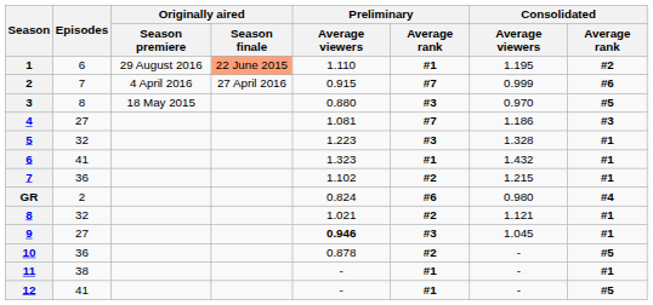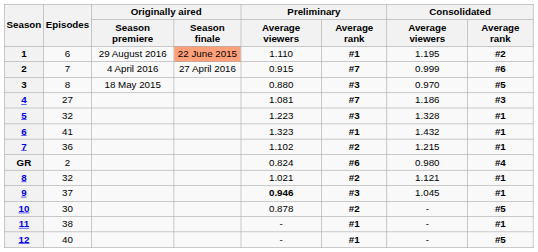 <table class="wikitable sortable" style="text-align:center;">
 <tr>
 <th rowspan="2" width=3%>Season</th>
 <th rowspan="2" width=5%>Episodes</th>
 <th colspan="2">Originally aired</th>
 <th colspan="2">Preliminary</th>
 <th colspan="2">Consolidated</th>
 </tr>
 <tr>
 <th>Season premiere</th>
 <th>Season finale</th>
 <th>Average viewers</th>
 <th>Average rank</th>
 <th>Average viewers</th>
 <th>Average rank</th>
 </tr>
 <tr>
 <th>1</th>
 <td>6</td>
 <td>29 August 2016</td>
 <td style="background: lightsalmon;">22 June 2015</td>
 <td>1.110</td>
 <td><strong>#1</strong></td>
 <td>1.195</td>
 <td><strong>#2</strong></td>
 </tr>
 <tr>
 <th>2</th>
 <td>7</td>
 <td>4 April 2016</td>
 <td>27 April 2016</td>
 <td>0.915</td>
 <td><strong>#7</strong></td>
 <td>0.999</td>
 <td><strong>#6</strong></td>
 </tr>
 <tr>
 <th>3</th>
 <td>8</td>
 <td>18 May 2015</td>
 <td></td>
 <td>0.880</td>
 <td><strong>#3</strong></td>
 <td>0.970</td>
 <td><strong>#5</strong></td>
 </tr>
 <tr>
 <th><a href='#'>4</a></th>
 <td>27</td>
 <td></td>
 <td></td>
 <td>1.081</td>
 <td><strong>#7</strong></td>
 <td>1.186</td>
 <td><strong>#3</strong></td>
 </tr>
 <tr>
 <th><a href='#'>5</a></th>
 <td>32</td>
 <td></td>
 <td></td>
 <td>1.223</td>
 <td><strong>#3</strong></td>
 <td>1.328</td>
 <td><strong>#1</strong></td>
 </tr>
 <tr>
 <th><a href='#'>6</a></th>
 <td>41</td>
 <td></td>
 <td></td>
 <td>1.323</td>
 <td><strong>#1</strong></td>
 <td>1.432</td>
 <td><strong>#1</strong></td>
 </tr>
 <tr>
 <th><a href='#'>7</a></th>
 <td>36</td>
 <td></td>
 <td></td>
 <td>1.102</td>
 <td><strong>#2</strong></td>
 <td>1.215</td>
 <td><strong>#1</strong></td>
 </tr>
 <tr>
 <th>GR</th>
 <td>2</td>
 <td></td>
 <td></td>
 <td>0.824</td>
 <td><strong>#6</strong></td>
 <td>0.980</td>
 <td><strong>#4</strong></td>
 </tr>
 <tr>
 <th><a href='#'>8</a></th>
 <td>32</td>
 <td></td>
 <td></td>
 <td>1.021</td>
 <td><strong>#2</strong></td>
 <td>1.121</td>
 <td><strong>#1</strong></td>
 </tr>
 <tr>
 <th><a href='#'>9</a></th>
-<td>27</td>
+<td>37</td>
 <td></td>
 <td></td>
 <td><strong>0.946</strong></td>
 <td><strong>#3</strong></td>
 <td>1.045</td>
 <td><strong>#1</strong></td>
 </tr>
 <tr>
 <th><a href='#'>10</a></th>
-<td>36</td>
+<td>30</td>
 <td></td>
 <td></td>
 <td>0.878</td>
 <td><strong>#2</strong></td>
 <td>-</td>
 <td><strong>#5</strong></td>
 </tr>
 <tr>
 <th><a href='#'>11</a></th>
 <td>38</td>
 <td></td>
 <td></td>
 <td>-</td>
 <td><strong>#1</strong></td>
 <td>-</td>
 <td><strong>#1</strong></td>
 </tr>
 <tr>
 <th><a href='#'>12</a></th>
-<td>41</td>
+<td>40</td>
 <td></td>
 <td></td>
 <td>-</td>
 <td><strong>#1</strong></td>
 <td>-</td>
 <td><strong>#5</strong></td>
 </tr>
 </table>
